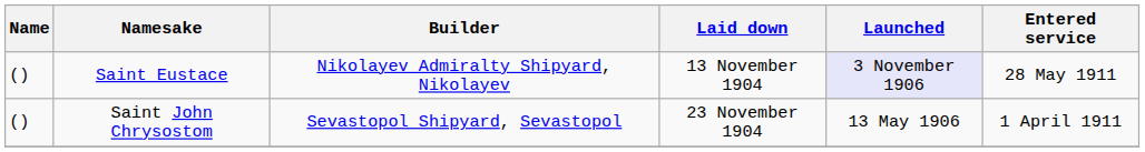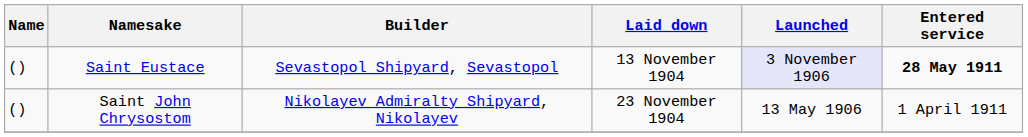 <table class="wikitable plainrowheaders">
 <tr>
 <th scope="col" align=center>Name</th>
 <th scope="col" align = center>Namesake</th>
 <th scope="col" align = center>Builder</th>
 <th scope="col" align = center><a href='#'>Laid down</a></th>
 <th scope="col" align = center><a href='#'>Launched</a></th>
 <th scope="col" align = center>Entered service</th>
 </tr>
 <tr>
 <td scope="row"> ()</td>
 <td align=center><a href='#'>Saint Eustace</a></td>
-<td align=center><a href='#'>Nikolayev Admiralty Shipyard</a>, <a href='#'>Nikolayev</a></td>
+<td align=center><a href='#'>Sevastopol Shipyard</a>, <a href='#'>Sevastopol</a></td>
 <td align=center>13 November 1904</td>
 <td align=center style="background: lavender;">3 November 1906</td>
-<td align=center>28 May 1911</td>
+<td align=center><strong>28 May 1911</strong></td>
 </tr>
 <tr>
 <td scope="row"> ()</td>
 <td align=center>Saint <a href='#'>John Chrysostom</a></td>
-<td align=center><a href='#'>Sevastopol Shipyard</a>, <a href='#'>Sevastopol</a></td>
+<td align=center><a href='#'>Nikolayev Admiralty Shipyard</a>, <a href='#'>Nikolayev</a></td>
 <td align=center>23 November 1904</td>
 <td align=center>13 May 1906</td>
 <td align=center>1 April 1911</td>
 </tr>
 <tr>
 </tr>
 </table>
